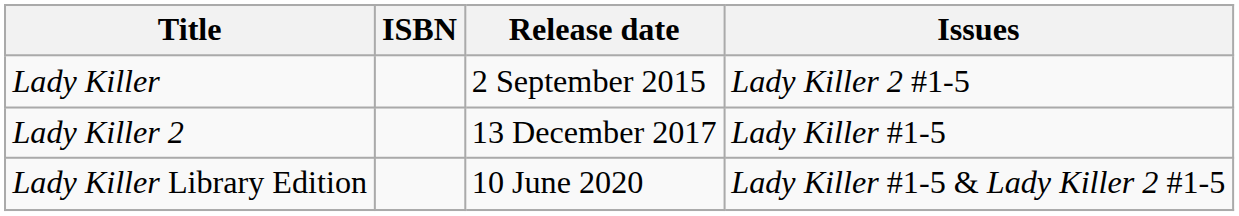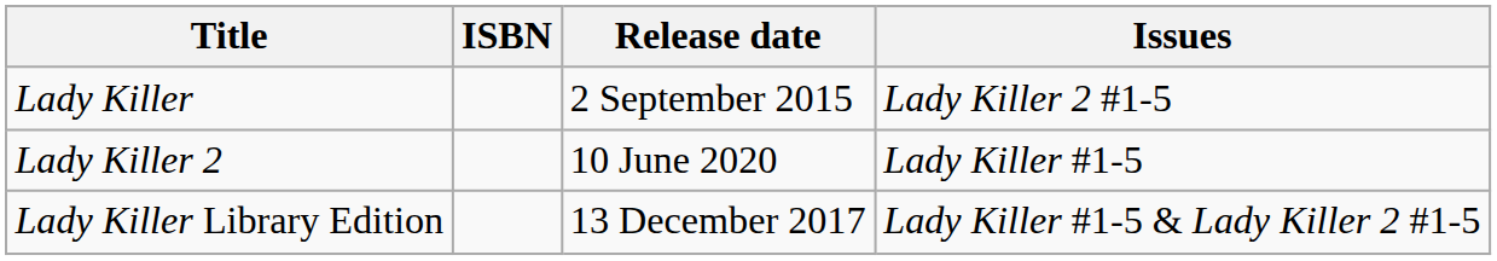 <table class="wikitable">
 <tr>
 <th>Title</th>
 <th>ISBN</th>
 <th>Release date</th>
 <th>Issues</th>
 </tr>
 <tr>
 <td><em>Lady Killer</em></td>
 <td></td>
 <td>2 September 2015</td>
 <td><em>Lady Killer 2</em> #1-5</td>
 </tr>
 <tr>
 <td><em>Lady Killer 2</em></td>
 <td></td>
-<td>13 December 2017</td>
+<td>10 June 2020</td>
 <td><em>Lady Killer</em> #1-5</td>
 </tr>
 <tr>
 <td><em>Lady Killer</em> Library Edition</td>
 <td></td>
-<td>10 June 2020</td>
+<td>13 December 2017</td>
 <td><em>Lady Killer</em> #1-5 & <em>Lady Killer 2</em> #1-5</td>
 </tr>
 </table>
